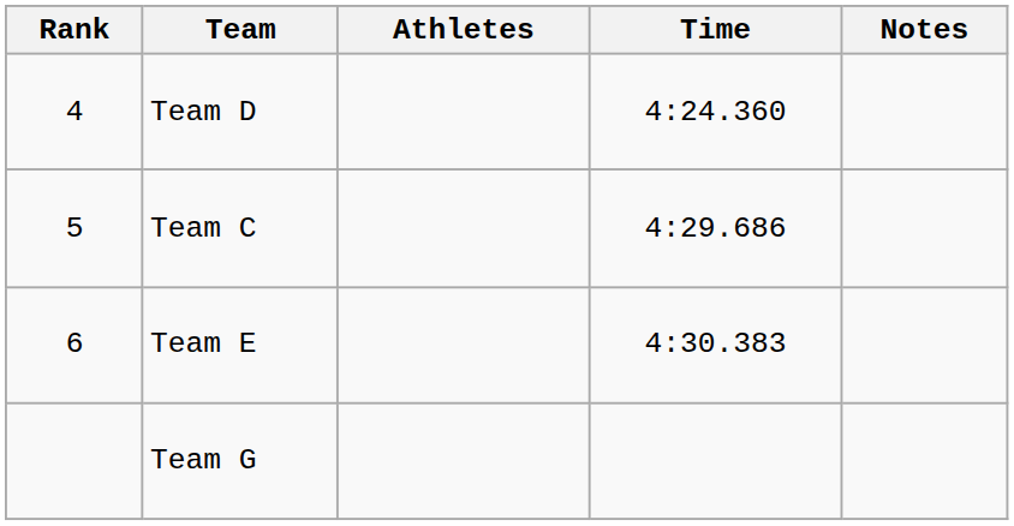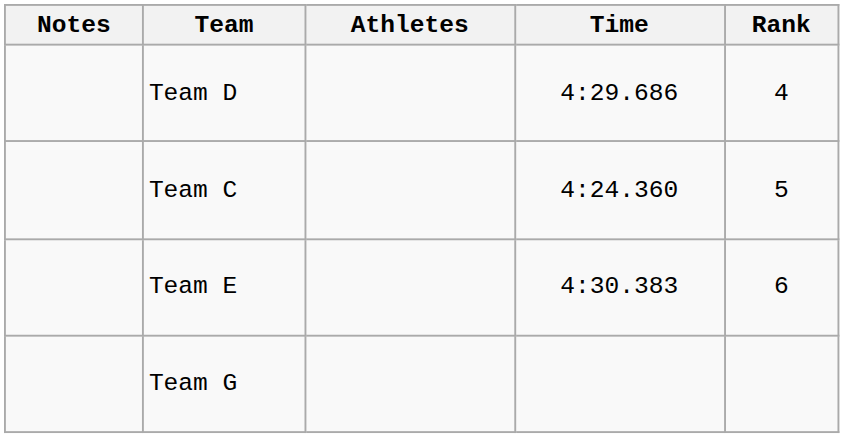 <table class="wikitable sortable" style="text-align:center" width=50%>
 <tr>
-<th>Rank</th>
+<th>Notes</th>
 <th>Team</th>
 <th>Athletes</th>
 <th>Time</th>
-<th>Notes</th>
+<th>Rank</th>
 </tr>
 <tr>
-<td>4</td>
+<td></td>
 <td align=left>Team D</td>
 <td align=left><br><br><br></td>
-<td>4:24.360</td>
-<td></td>
+<td>4:29.686</td>
+<td>4</td>
 </tr>
 <tr>
-<td>5</td>
+<td></td>
 <td align=left>Team C</td>
 <td align=left><br><br><br></td>
-<td>4:29.686</td>
-<td></td>
+<td>4:24.360</td>
+<td>5</td>
 </tr>
 <tr>
-<td>6</td>
+<td></td>
 <td align=left>Team E</td>
 <td align=left><br><br><br></td>
 <td>4:30.383</td>
-<td></td>
+<td>6</td>
 </tr>
 <tr>
 <td></td>
 <td align=left>Team G</td>
 <td align=left><br><br><br></td>
 <td></td>
 <td></td>
 </tr>
 </table>
